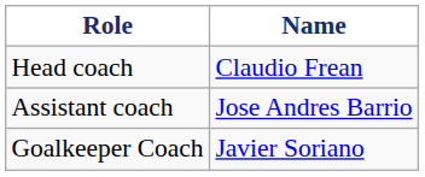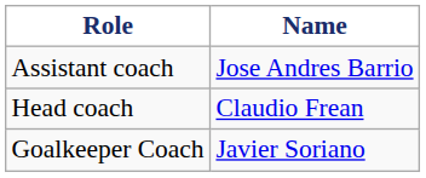 <table class="wikitable sortable">
 <tr>
 <th style="background:#FFFFFF; color:#1A2D69;" scope="col">Role</th>
 <th style="background:#FFFFFF; color:#1A2D69;" scope="col">Name</th>
 </tr>
 <tr>
+<td>Assistant coach</td>
+<td> <a href='#'>Jose Andres Barrio</a></td>
+</tr>
+<tr>
 <td>Head coach</td>
 <td> <a href='#'>Claudio Frean</a></td>
-</tr>
-<tr>
-<td>Assistant coach</td>
-<td> <a href='#'>Jose Andres Barrio</a></td>
 </tr>
 <tr>
 <td>Goalkeeper Coach</td>
 <td> <a href='#'>Javier Soriano</a></td>
 </tr>
 </table>
